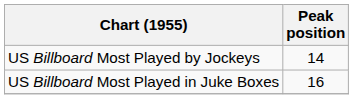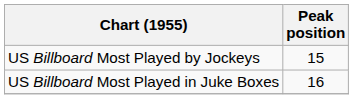 <table class="wikitable sortable">
 <tr>
 <th align="left">Chart (1955)</th>
 <th align="left">Peak<br>position</th>
 </tr>
 <tr>
 <td>US <em>Billboard</em> Most Played by Jockeys</td>
-<td style="text-align:center;">14</td>
+<td style="text-align:center;">15</td>
 </tr>
 <tr>
 <td>US <em>Billboard</em> Most Played in Juke Boxes</td>
 <td style="text-align:center;">16</td>
 </tr>
 <tr>
 </tr>
 </table>
